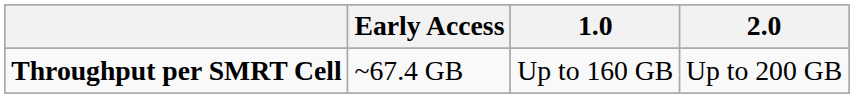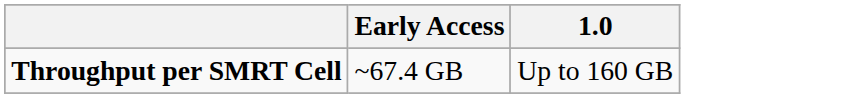 <table class="wikitable sortable">
 <tr>
 <th></th>
 <th>Early Access</th>
 <th>1.0</th>
-<th>2.0</th>
 </tr>
 <tr>
 <td><strong>Throughput per SMRT Cell</strong></td>
 <td>~67.4 GB</td>
 <td>Up to 160 GB</td>
-<td>Up to 200 GB</td>
 </tr>
 </table>
